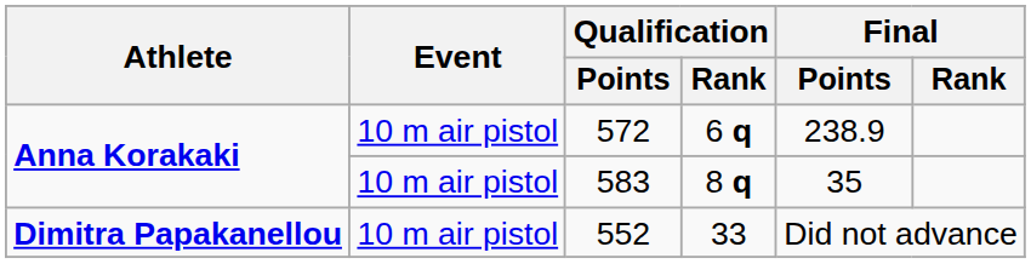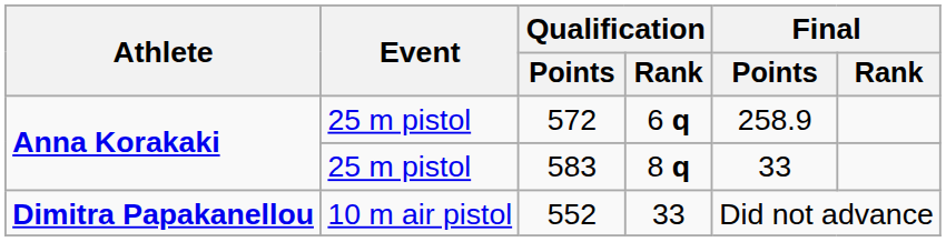 <table class="wikitable" style="text-align:center; font-size:90%">
 <tr>
 <th rowspan=2>Athlete</th>
 <th rowspan=2>Event</th>
 <th colspan=2>Qualification</th>
 <th colspan=2>Final</th>
 </tr>
 <tr style="font-size:95%">
 <th>Points</th>
 <th>Rank</th>
 <th>Points</th>
 <th>Rank</th>
 </tr>
 <tr>
 <td rowspan=2 align=left><strong><a href='#'>Anna Korakaki</a></strong></td>
-<td align=left><a href='#'>10 m air pistol</a></td>
+<td align=left><a href='#'>25 m pistol</a></td>
 <td>572</td>
 <td>6 <strong>q</strong></td>
-<td>238.9</td>
+<td>258.9</td>
 <td></td>
 </tr>
 <tr>
-<td align=left><a href='#'>10 m air pistol</a></td>
+<td align=left><a href='#'>25 m pistol</a></td>
 <td>583</td>
 <td>8 <strong>q</strong></td>
-<td>35</td>
+<td>33</td>
 <td></td>
 </tr>
 <tr>
 <td align=left><strong><a href='#'>Dimitra Papakanellou</a></strong></td>
 <td align=left><a href='#'>10 m air pistol</a></td>
 <td>552</td>
 <td>33</td>
 <td colspan=2>Did not advance</td>
 </tr>
 </table>
